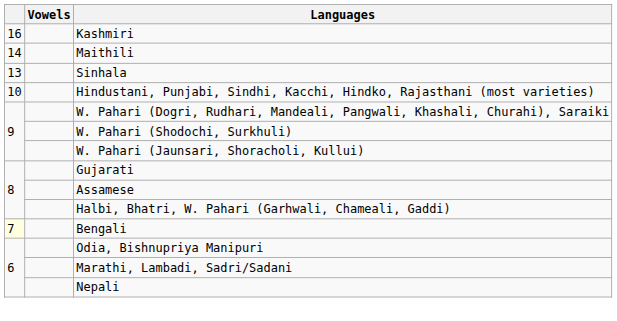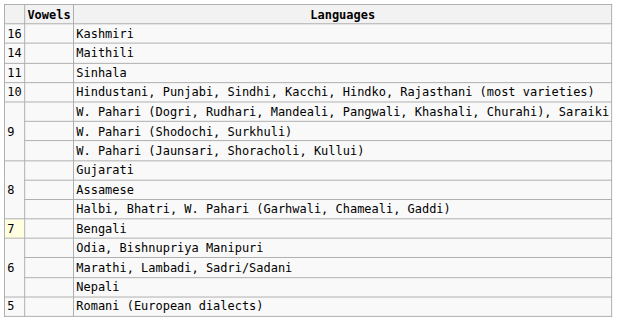 <table class="wikitable">
 <tr>
 <th></th>
 <th>Vowels</th>
 <th>Languages</th>
 </tr>
 <tr>
 <td>16</td>
 <td></td>
 <td>Kashmiri</td>
 </tr>
 <tr>
 <td>14</td>
 <td></td>
 <td>Maithili</td>
 </tr>
 <tr>
-<td>13</td>
+<td>11</td>
 <td></td>
 <td>Sinhala</td>
 </tr>
 <tr>
 <td>10</td>
 <td></td>
 <td>Hindustani, Punjabi, Sindhi, Kacchi, Hindko, Rajasthani (most varieties)</td>
 </tr>
 <tr>
 <td rowspan=3>9</td>
 <td></td>
 <td>W. Pahari (Dogri, Rudhari, Mandeali, Pangwali, Khashali, Churahi), Saraiki</td>
 </tr>
 <tr>
 <td></td>
 <td>W. Pahari (Shodochi, Surkhuli)</td>
 </tr>
 <tr>
 <td></td>
 <td>W. Pahari (Jaunsari, Shoracholi, Kullui)</td>
 </tr>
 <tr>
 <td rowspan=3>8</td>
 <td></td>
 <td>Gujarati</td>
 </tr>
 <tr>
 <td></td>
 <td>Assamese</td>
 </tr>
 <tr>
 <td></td>
 <td>Halbi, Bhatri, W. Pahari (Garhwali, Chameali, Gaddi)</td>
 </tr>
 <tr>
 <td style="background: lightyellow;">7</td>
 <td></td>
 <td>Bengali</td>
 </tr>
 <tr>
 <td rowspan=3>6</td>
 <td></td>
 <td>Odia, Bishnupriya Manipuri</td>
 </tr>
 <tr>
 <td></td>
 <td>Marathi, Lambadi, Sadri/Sadani</td>
 </tr>
 <tr>
 <td></td>
 <td>Nepali</td>
 </tr>
+<tr>
+<td>5</td>
+<td></td>
+<td>Romani (European dialects)</td>
+</tr>
 </table>
